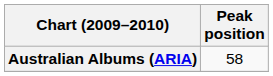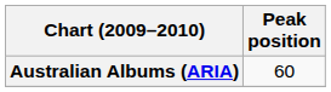 <table class="wikitable sortable plainrowheaders" style="text-align:center">
 <tr>
 <th scope="col">Chart (2009–2010)</th>
 <th scope="col">Peak<br>position</th>
 </tr>
 <tr>
 <th scope="row">Australian Albums (<a href='#'>ARIA</a>)</th>
-<td>58</td>
+<td>60</td>
 </tr>
 <tr>
 </tr>
 <tr>
 </tr>
 <tr>
 </tr>
 <tr>
 </tr>
 <tr>
 </tr>
 <tr>
 </tr>
 <tr>
 </tr>
 <tr>
 </tr>
 <tr>
 </tr>
 <tr>
 </tr>
 <tr>
 </tr>
 <tr>
 </tr>
 <tr>
 </tr>
 <tr>
 </tr>
 <tr>
 </tr>
 <tr>
 </tr>
 <tr>
 </tr>
 <tr>
 </tr>
 </table>
